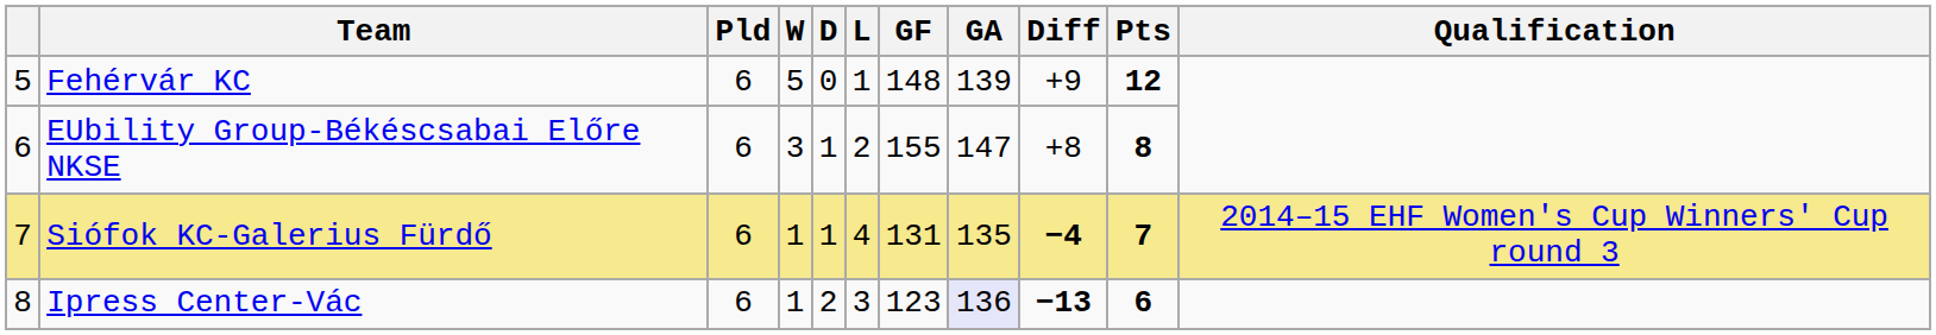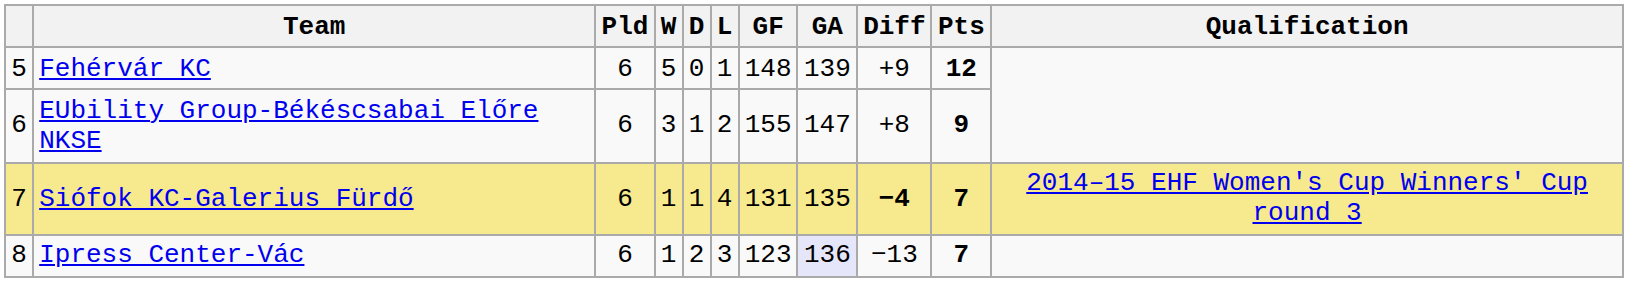 <table class="wikitable sortable" style="text-align:center">
 <tr>
 <th></th>
 <th width="275">Team</th>
 <th>Pld</th>
 <th>W</th>
 <th>D</th>
 <th>L</th>
 <th>GF</th>
 <th>GA</th>
 <th>Diff</th>
 <th>Pts</th>
 <th width="310">Qualification</th>
 </tr>
 <tr>
 <td>5</td>
 <td align=left> <a href='#'>Fehérvár KC</a></td>
 <td>6</td>
 <td>5</td>
 <td>0</td>
 <td>1</td>
 <td>148</td>
 <td>139</td>
 <td>+9</td>
 <td><strong>12</strong></td>
 </tr>
 <tr>
 <td>6</td>
 <td align=left> <a href='#'>EUbility Group-Békéscsabai Előre NKSE</a></td>
 <td>6</td>
 <td>3</td>
 <td>1</td>
 <td>2</td>
 <td>155</td>
 <td>147</td>
 <td>+8</td>
-<td><strong>8</strong></td>
+<td><strong>9</strong></td>
 </tr>
 <tr style="background: #F7E98E;">
 <td>7</td>
 <td align=left> <a href='#'>Siófok KC-Galerius Fürdő</a></td>
 <td>6</td>
 <td>1</td>
 <td>1</td>
 <td>4</td>
 <td>131</td>
 <td>135</td>
 <td><strong>−4</strong></td>
 <td><strong>7</strong></td>
 <td><a href='#'>2014–15 EHF Women's Cup Winners' Cup round 3</a></td>
 </tr>
 <tr>
 <td>8</td>
 <td align=left> <a href='#'>Ipress Center-Vác</a></td>
 <td>6</td>
 <td>1</td>
 <td>2</td>
 <td>3</td>
 <td>123</td>
 <td style="background: lavender;">136</td>
-<td><strong>−13</strong></td>
-<td><strong>6</strong></td>
+<td>−13</td>
+<td><strong>7</strong></td>
 </tr>
 </table>
